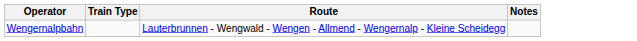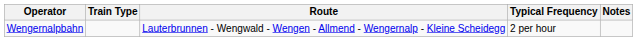 <table class="wikitable vatop">
 <tr>
 <th>Operator</th>
 <th>Train Type</th>
 <th>Route</th>
+<th>Typical Frequency</th>
 <th>Notes</th>
 </tr>
 <tr>
 <td><a href='#'>Wengernalpbahn</a></td>
 <td></td>
 <td><a href='#'>Lauterbrunnen</a> - Wengwald - <a href='#'>Wengen</a> - <a href='#'>Allmend</a> - <a href='#'>Wengernalp</a> - <a href='#'>Kleine Scheidegg</a></td>
+<td>2 per hour</td>
 <td></td>
 </tr>
 </table>
